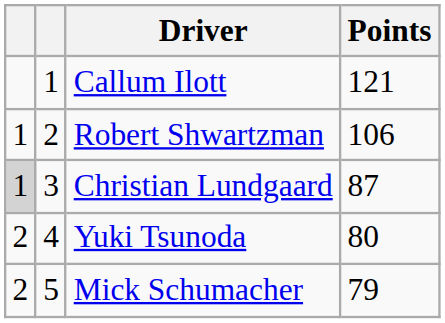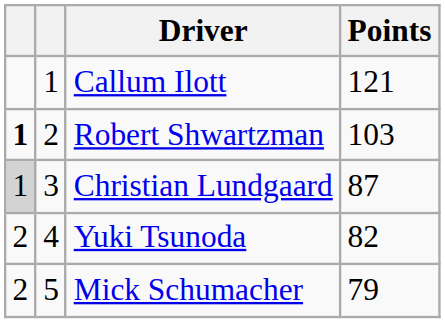 <table class="wikitable" style="font-size: 85%;">
 <tr>
 <th></th>
 <th></th>
 <th>Driver</th>
 <th>Points</th>
 </tr>
 <tr>
 <td align="left"></td>
 <td align="center">1</td>
 <td> <a href='#'>Callum Ilott</a></td>
 <td>121</td>
 </tr>
 <tr>
-<td align="left"> 1</td>
+<td align="left"><strong> 1</strong></td>
 <td align="center">2</td>
 <td> <a href='#'>Robert Shwartzman</a></td>
-<td>106</td>
+<td>103</td>
 </tr>
 <tr>
 <td align="left" style="background: lightgrey;"> 1</td>
 <td align="center">3</td>
 <td> <a href='#'>Christian Lundgaard</a></td>
 <td>87</td>
 </tr>
 <tr>
 <td align="left"> 2</td>
 <td align="center">4</td>
 <td> <a href='#'>Yuki Tsunoda</a></td>
-<td>80</td>
+<td>82</td>
 </tr>
 <tr>
 <td align="left"> 2</td>
 <td align="center">5</td>
 <td> <a href='#'>Mick Schumacher</a></td>
 <td>79</td>
 </tr>
 </table>
